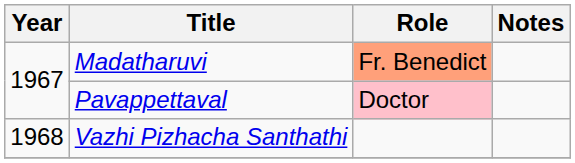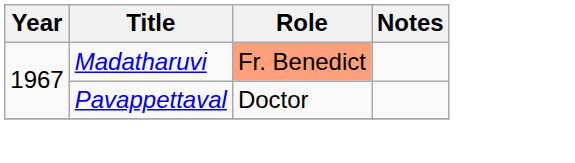 <table class="wikitable sortable">
 <tr>
 <th>Year</th>
 <th>Title</th>
 <th>Role</th>
 <th class="unsortable">Notes</th>
 </tr>
 <tr>
 <td rowspan=2>1967</td>
 <td><em><a href='#'>Madatharuvi</a></em></td>
 <td style="background: lightsalmon;">Fr. Benedict</td>
 <td></td>
 </tr>
 <tr>
 <td><em><a href='#'>Pavappettaval</a></em></td>
-<td style="background: pink;">Doctor</td>
-<td></td>
-</tr>
-<tr>
-<td>1968</td>
-<td><em><a href='#'>Vazhi Pizhacha Santhathi</a></em></td>
-<td></td>
+<td>Doctor</td>
 <td></td>
 </tr>
 <tr>
 </tr>
 </table>
